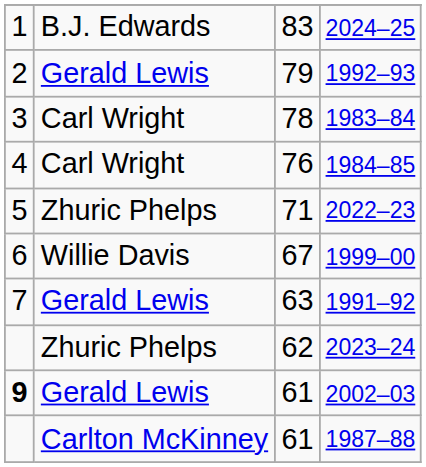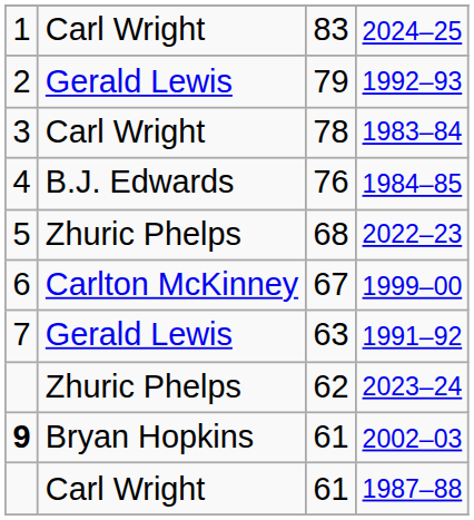 <table class="wikitable">
 <tr>
 </tr>
 <tr>
 <td>1</td>
-<td>B.J. Edwards</td>
+<td>Carl Wright</td>
 <td>83</td>
 <td style="font-size:80%;"><a href='#'>2024–25</a></td>
 </tr>
 <tr>
 <td>2</td>
 <td><a href='#'>Gerald Lewis</a></td>
 <td>79</td>
 <td style="font-size:80%;"><a href='#'>1992–93</a></td>
 </tr>
 <tr>
 <td>3</td>
 <td>Carl Wright</td>
 <td>78</td>
 <td style="font-size:80%;"><a href='#'>1983–84</a></td>
 </tr>
 <tr>
 <td>4</td>
-<td>Carl Wright</td>
+<td>B.J. Edwards</td>
 <td>76</td>
 <td style="font-size:80%;"><a href='#'>1984–85</a></td>
 </tr>
 <tr>
 <td>5</td>
 <td>Zhuric Phelps</td>
-<td>71</td>
+<td>68</td>
 <td style="font-size:80%;"><a href='#'>2022–23</a></td>
 </tr>
 <tr>
 <td>6</td>
-<td>Willie Davis</td>
+<td><a href='#'>Carlton McKinney</a></td>
 <td>67</td>
 <td style="font-size:80%;"><a href='#'>1999–00</a></td>
 </tr>
 <tr>
 <td>7</td>
 <td><a href='#'>Gerald Lewis</a></td>
 <td>63</td>
 <td style="font-size:80%;"><a href='#'>1991–92</a></td>
 </tr>
 <tr>
 <td></td>
 <td>Zhuric Phelps</td>
 <td>62</td>
 <td style="font-size:80%;"><a href='#'>2023–24</a></td>
 </tr>
 <tr>
 <td><strong>9</strong></td>
-<td><a href='#'>Gerald Lewis</a></td>
+<td>Bryan Hopkins</td>
 <td>61</td>
 <td style="font-size:80%;"><a href='#'>2002–03</a></td>
 </tr>
 <tr>
 <td></td>
-<td><a href='#'>Carlton McKinney</a></td>
+<td>Carl Wright</td>
 <td>61</td>
 <td style="font-size:80%;"><a href='#'>1987–88</a></td>
 </tr>
 </table>
